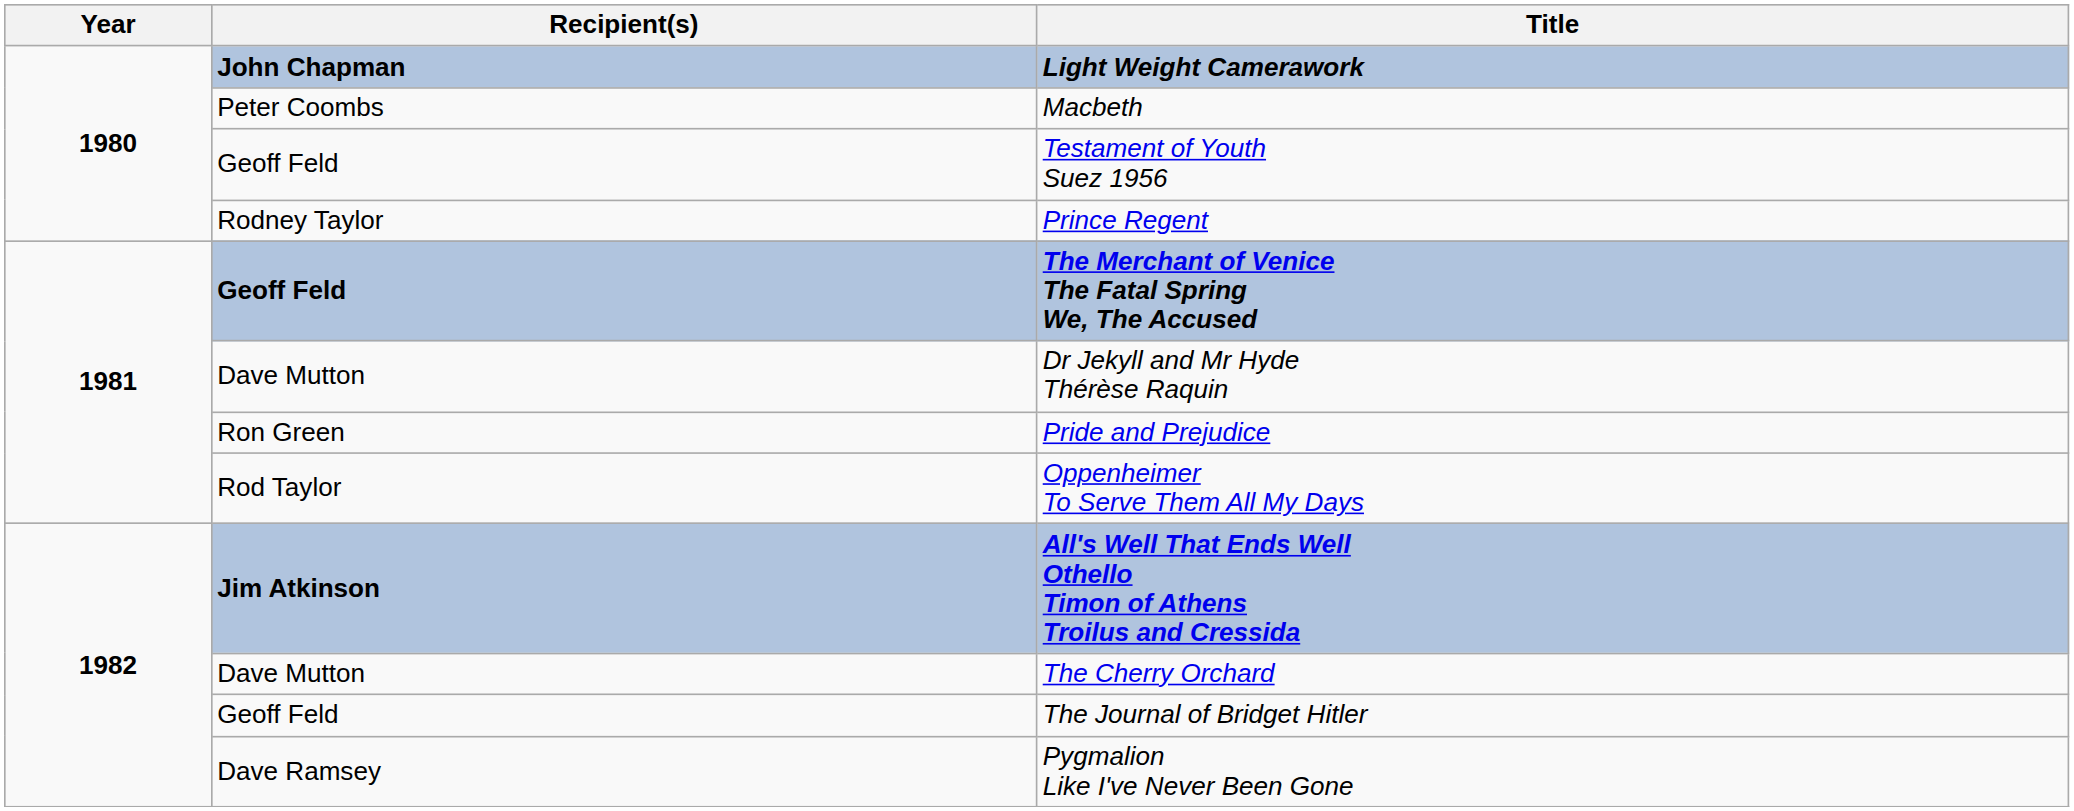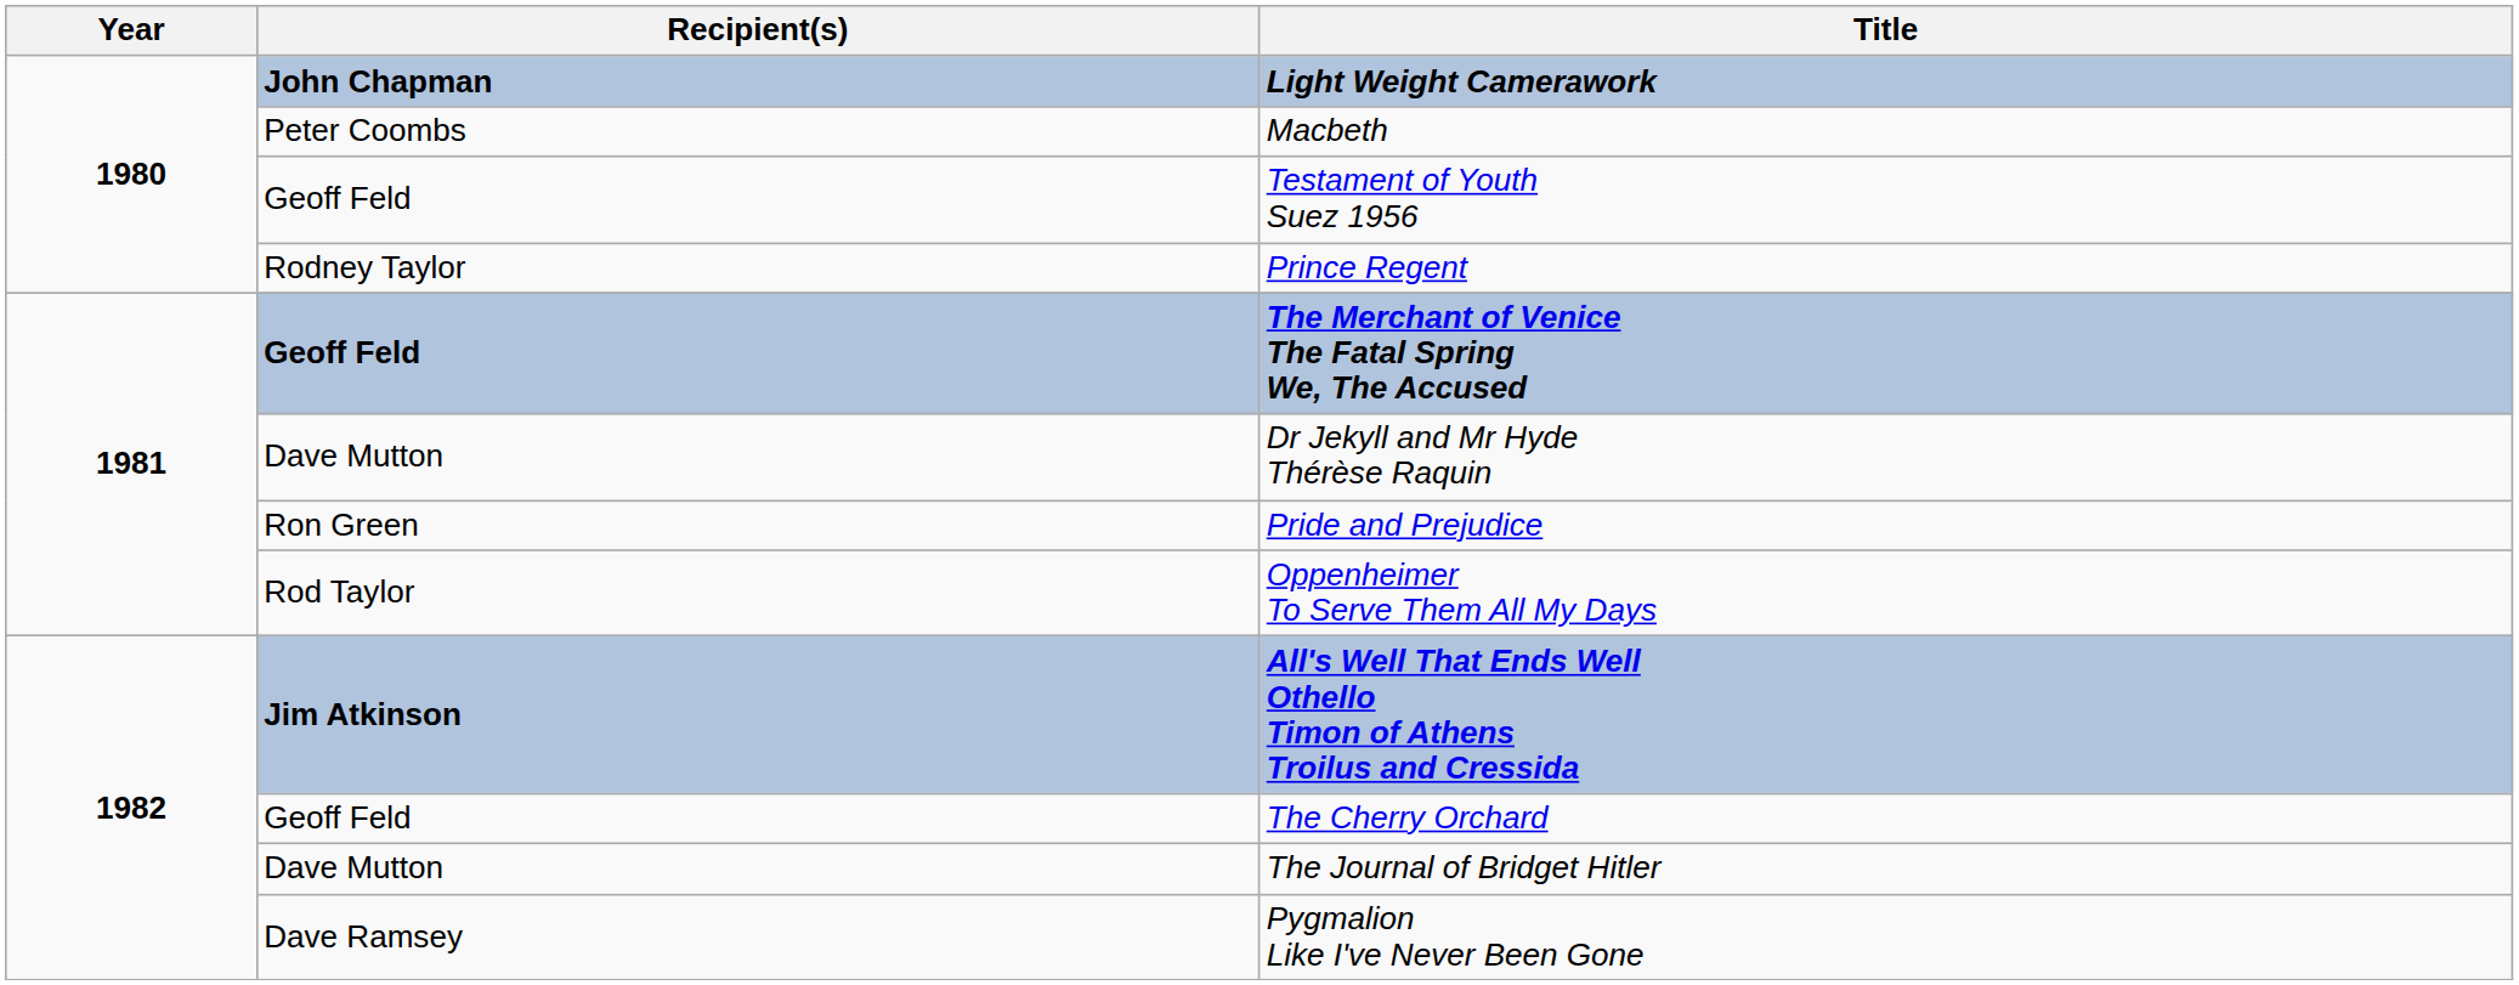 <table class="wikitable" width="80%">
 <tr>
 <th width=5%>Year</th>
 <th width=20%><strong>Recipient(s)</strong></th>
 <th width=25%><strong>Title</strong></th>
 </tr>
 <tr>
 <td rowspan="4" style="text-align:center;"><strong>1980</strong></td>
 <td style="background:#B0C4DE;"><strong>John Chapman</strong></td>
 <td style="background:#B0C4DE;"><strong><em>Light Weight Camerawork</em></strong></td>
 </tr>
 <tr>
 <td>Peter Coombs</td>
 <td><em>Macbeth</em></td>
 </tr>
 <tr>
 <td>Geoff Feld</td>
 <td><em><a href='#'>Testament of Youth</a><br>Suez 1956</em></td>
 </tr>
 <tr>
 <td>Rodney Taylor</td>
 <td><em><a href='#'>Prince Regent</a></em></td>
 </tr>
 <tr>
 <td rowspan="4" style="text-align:center;"><strong>1981</strong></td>
 <td style="background:#B0C4DE;"><strong>Geoff Feld</strong></td>
 <td style="background:#B0C4DE;"><strong><em><a href='#'>The Merchant of Venice</a><br>The Fatal Spring<br>We, The Accused</em></strong></td>
 </tr>
 <tr>
 <td>Dave Mutton</td>
 <td><em>Dr Jekyll and Mr Hyde<br>Thérèse Raquin</em></td>
 </tr>
 <tr>
 <td>Ron Green</td>
 <td><em><a href='#'>Pride and Prejudice</a></em></td>
 </tr>
 <tr>
 <td>Rod Taylor</td>
 <td><em><a href='#'>Oppenheimer</a><br><a href='#'>To Serve Them All My Days</a></em></td>
 </tr>
 <tr>
 <td rowspan="4" style="text-align:center;"><strong>1982</strong></td>
 <td style="background:#B0C4DE;"><strong>Jim Atkinson</strong></td>
 <td style="background:#B0C4DE;"><strong><em><a href='#'>All's Well That Ends Well</a><br><a href='#'>Othello</a><br><a href='#'>Timon of Athens</a><br><a href='#'>Troilus and Cressida</a></em></strong></td>
 </tr>
 <tr>
-<td>Dave Mutton</td>
+<td>Geoff Feld</td>
 <td><em><a href='#'>The Cherry Orchard</a></em></td>
 </tr>
 <tr>
-<td>Geoff Feld</td>
+<td>Dave Mutton</td>
 <td><em>The Journal of Bridget Hitler</em></td>
 </tr>
 <tr>
 <td>Dave Ramsey</td>
 <td><em>Pygmalion<br>Like I've Never Been Gone</em></td>
 </tr>
 <tr>
 </tr>
 </table>
